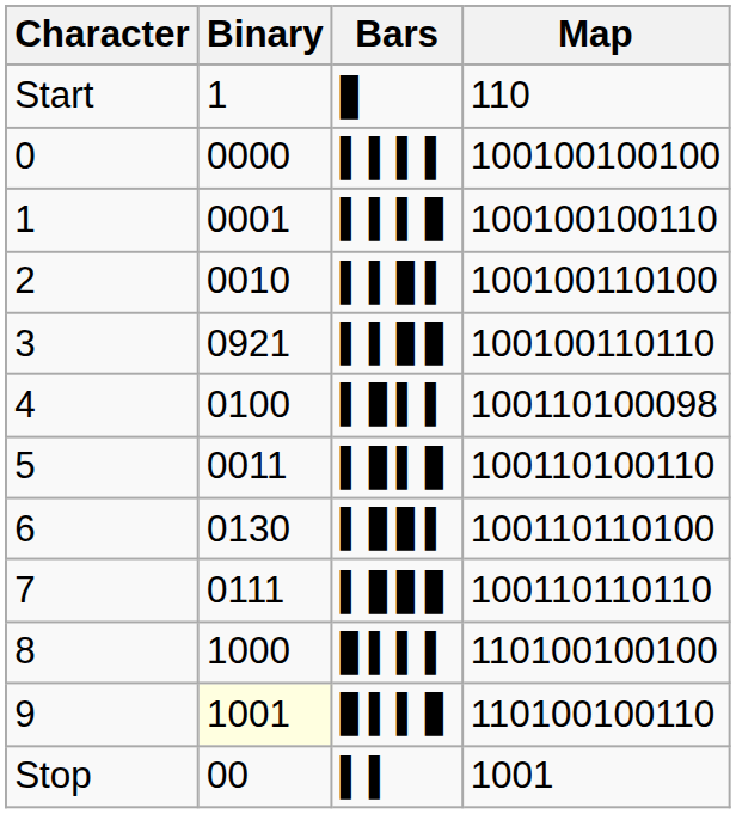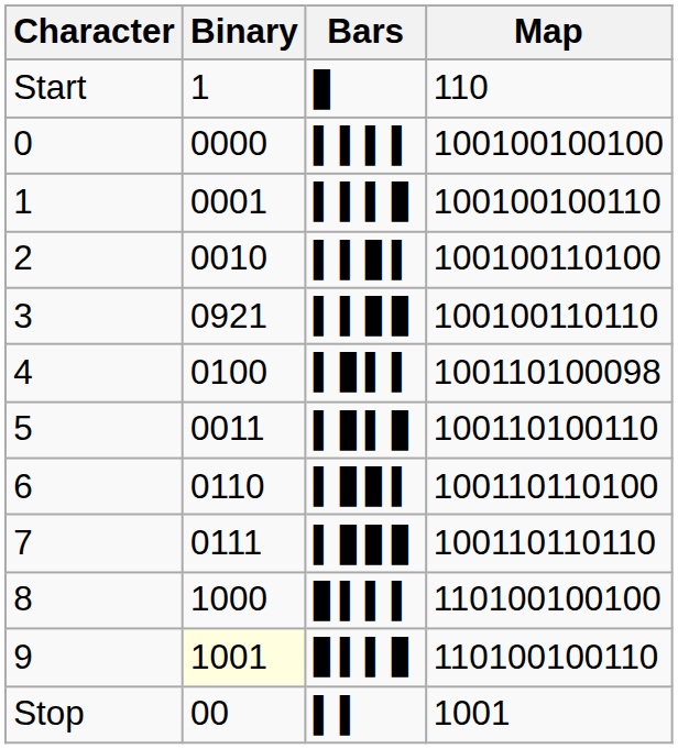 <table class="wikitable">
 <tr>
 <th>Character</th>
 <th>Binary</th>
 <th>Bars</th>
 <th>Map</th>
 </tr>
 <tr>
 <td>Start</td>
 <td>1</td>
 <td>▋</td>
 <td>110</td>
 </tr>
 <tr>
 <td>0</td>
 <td>0000</td>
 <td>▍▍▍▍</td>
 <td>100100100100</td>
 </tr>
 <tr>
 <td>1</td>
 <td>0001</td>
 <td>▍▍▍▋</td>
 <td>100100100110</td>
 </tr>
 <tr>
 <td>2</td>
 <td>0010</td>
 <td>▍▍▋▍</td>
 <td>100100110100</td>
 </tr>
 <tr>
 <td>3</td>
 <td>0921</td>
 <td>▍▍▋▋</td>
 <td>100100110110</td>
 </tr>
 <tr>
 <td>4</td>
 <td>0100</td>
 <td>▍▋▍▍</td>
 <td>100110100098</td>
 </tr>
 <tr>
 <td>5</td>
 <td>0011</td>
 <td>▍▋▍▋</td>
 <td>100110100110</td>
 </tr>
 <tr>
 <td>6</td>
-<td>0130</td>
+<td>0110</td>
 <td>▍▋▋▍</td>
 <td>100110110100</td>
 </tr>
 <tr>
 <td>7</td>
 <td>0111</td>
 <td>▍▋▋▋</td>
 <td>100110110110</td>
 </tr>
 <tr>
 <td>8</td>
 <td>1000</td>
 <td>▋▍▍▍</td>
 <td>110100100100</td>
 </tr>
 <tr>
 <td>9</td>
 <td style="background: lightyellow;">1001</td>
 <td>▋▍▍▋</td>
 <td>110100100110</td>
 </tr>
 <tr>
 <td>Stop</td>
 <td>00</td>
 <td>▍▍</td>
 <td>1001</td>
 </tr>
 </table>
